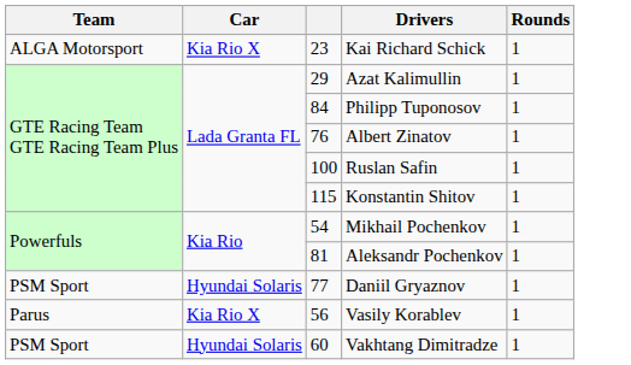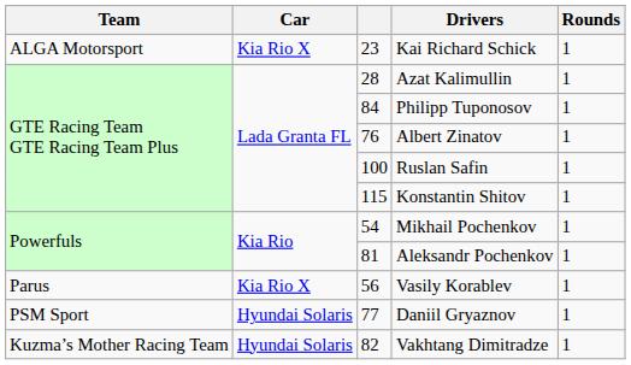 <table class="wikitable" style="font-size: 85%">
 <tr>
 <th>Team</th>
 <th>Car</th>
 <th></th>
 <th>Drivers</th>
 <th>Rounds</th>
 </tr>
 <tr>
 <td> ALGA Motorsport</td>
 <td><a href='#'>Kia Rio X</a></td>
 <td>23</td>
 <td> Kai Richard Schick</td>
 <td>1</td>
 </tr>
 <tr>
 <td rowspan=5 style="background:#ccffcc;"> GTE Racing Team<br> GTE Racing Team Plus</td>
 <td rowspan=5><a href='#'>Lada Granta FL</a></td>
-<td>29</td>
+<td>28</td>
 <td> Azat Kalimullin</td>
 <td>1</td>
 </tr>
 <tr>
 <td>84</td>
 <td> Philipp Tuponosov</td>
 <td>1</td>
 </tr>
 <tr>
 <td>76</td>
 <td> Albert Zinatov</td>
 <td>1</td>
 </tr>
 <tr>
 <td>100</td>
 <td> Ruslan Safin</td>
 <td>1</td>
 </tr>
 <tr>
 <td>115</td>
 <td> Konstantin Shitov</td>
 <td>1</td>
 </tr>
 <tr>
 <td rowspan=2 style="background:#ccffcc;"> Powerfuls</td>
 <td rowspan=2><a href='#'>Kia Rio</a></td>
 <td>54</td>
 <td> Mikhail Pochenkov</td>
 <td>1</td>
 </tr>
 <tr>
 <td>81</td>
 <td> Aleksandr Pochenkov</td>
 <td>1</td>
 </tr>
 <tr>
-<td> PSM Sport</td>
-<td><a href='#'>Hyundai Solaris</a></td>
-<td>77</td>
-<td> Daniil Gryaznov</td>
-<td>1</td>
-</tr>
-<tr>
 <td> Parus</td>
 <td><a href='#'>Kia Rio X</a></td>
 <td>56</td>
 <td> Vasily Korablev</td>
 <td>1</td>
 </tr>
 <tr>
 <td> PSM Sport</td>
 <td><a href='#'>Hyundai Solaris</a></td>
-<td>60</td>
+<td>77</td>
+<td> Daniil Gryaznov</td>
+<td>1</td>
+</tr>
+<tr>
+<td> Kuzma’s Mother Racing Team</td>
+<td><a href='#'>Hyundai Solaris</a></td>
+<td>82</td>
 <td> Vakhtang Dimitradze</td>
 <td>1</td>
 </tr>
 </table>
